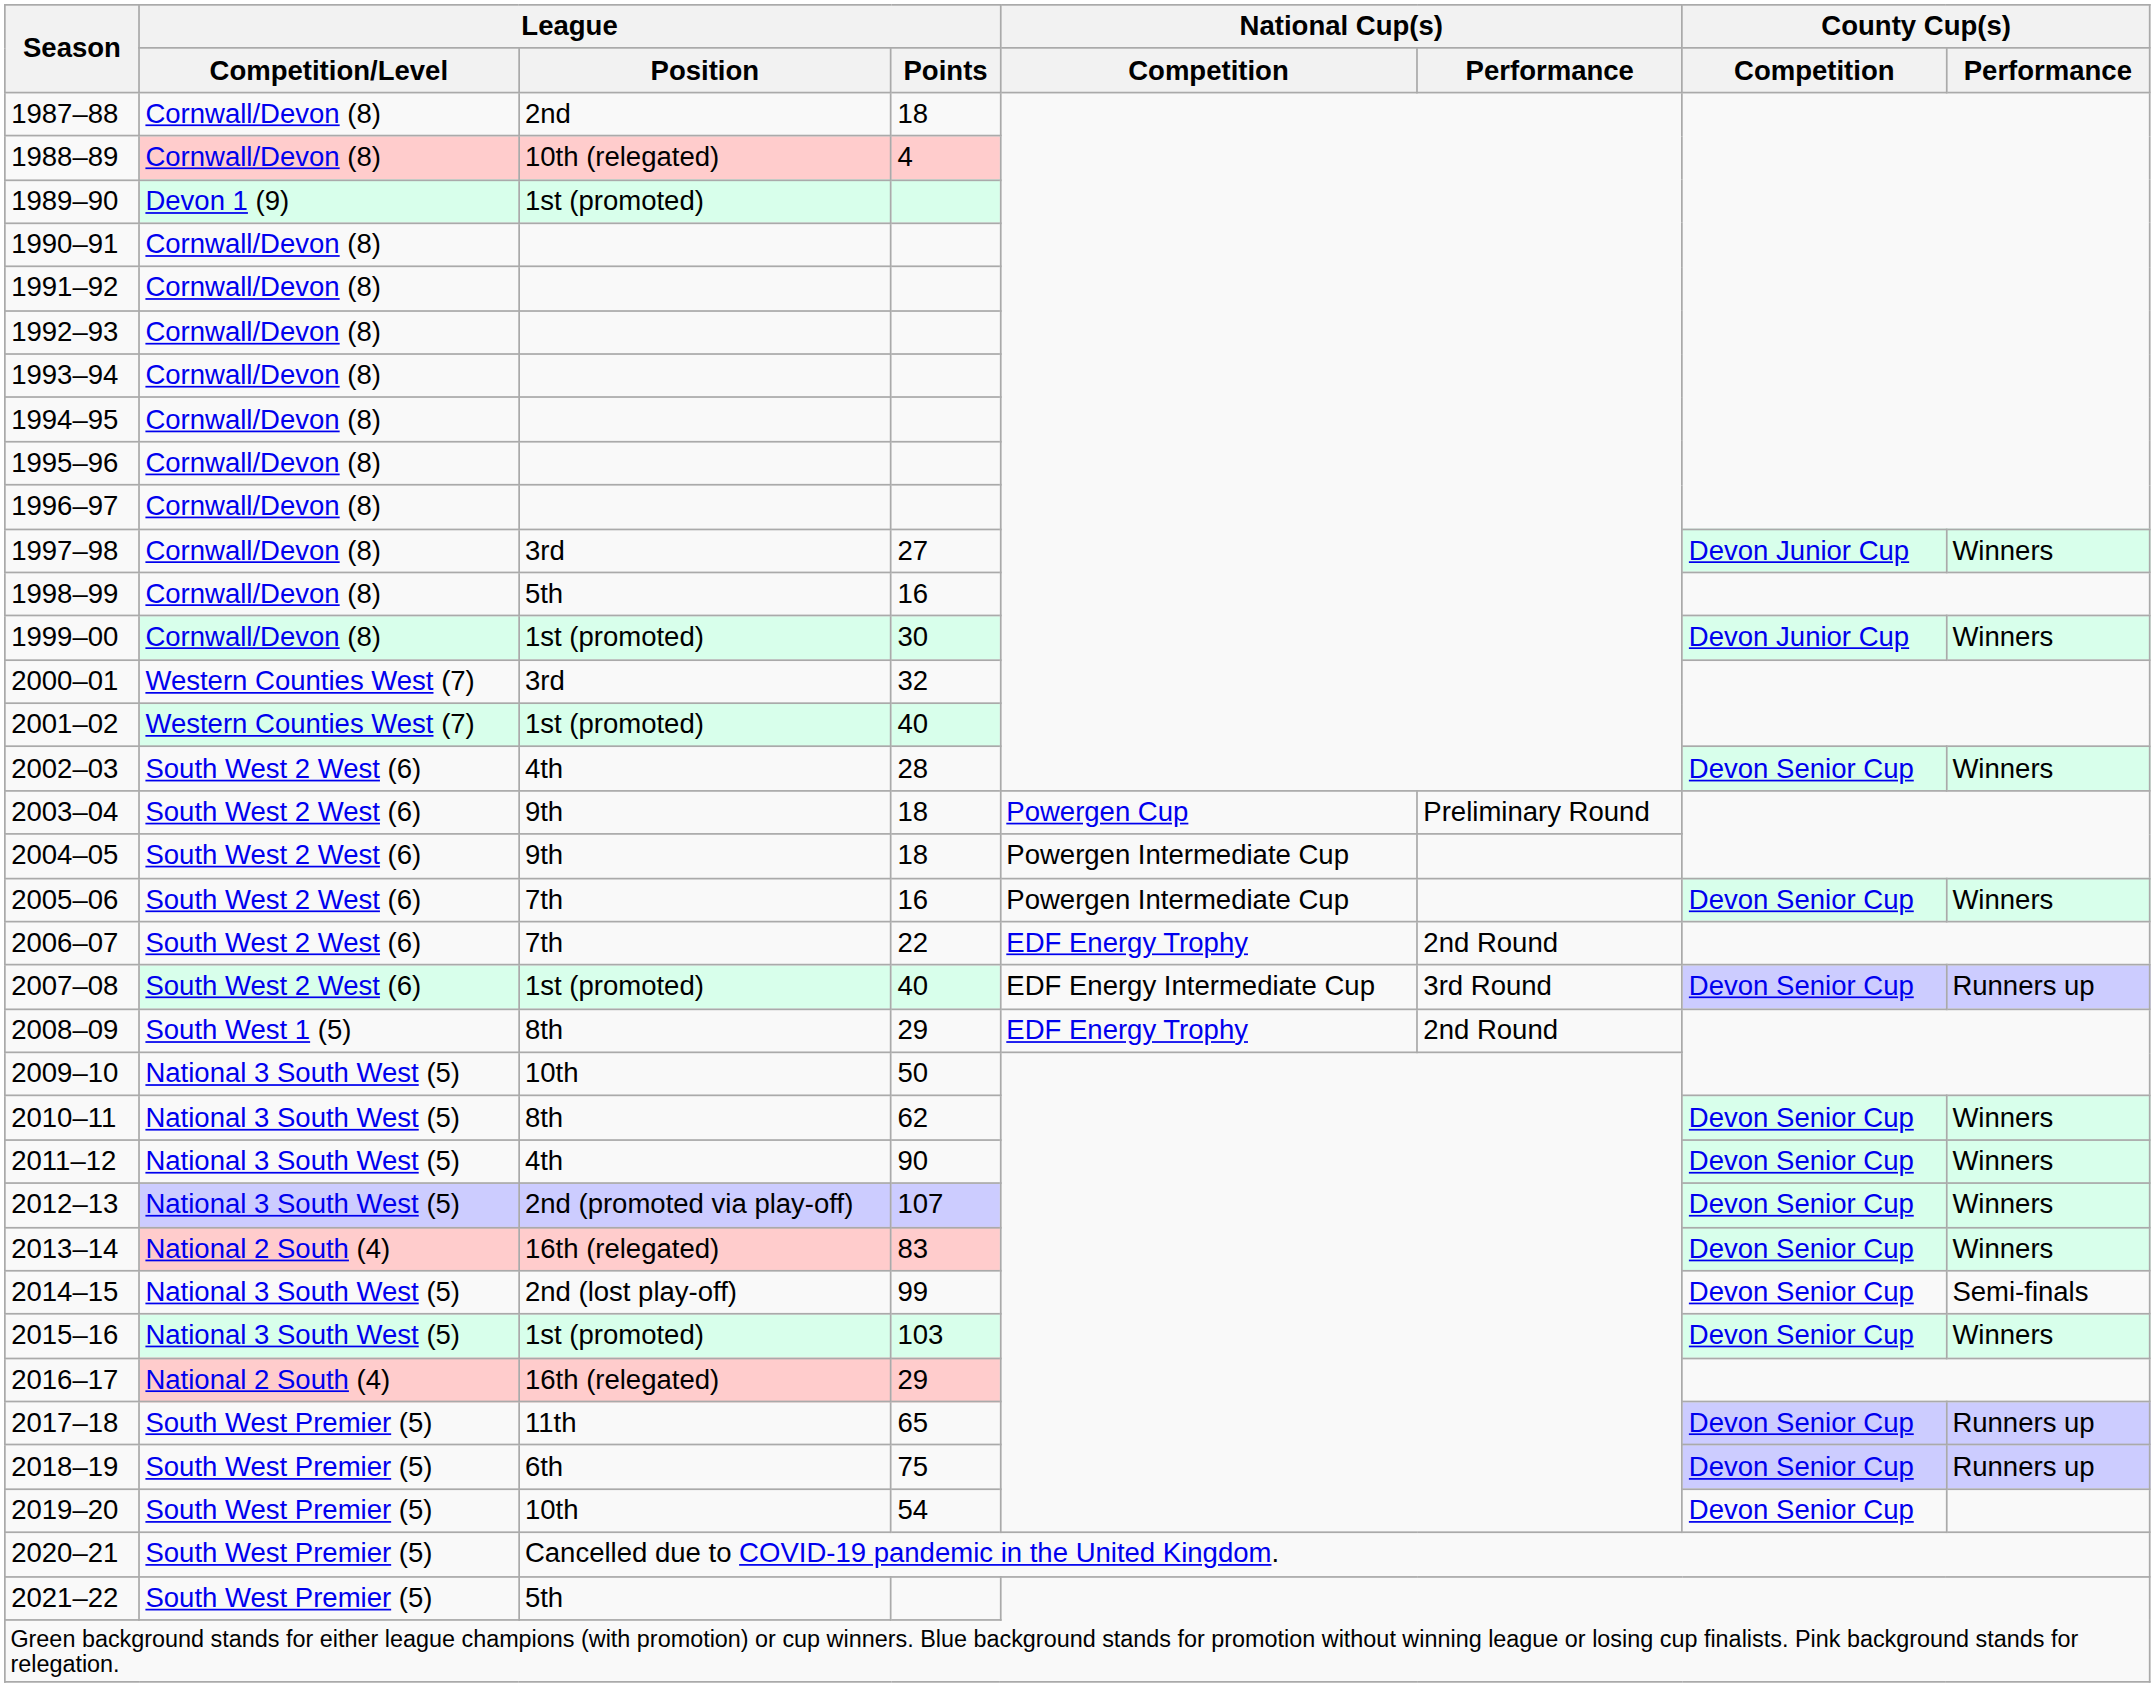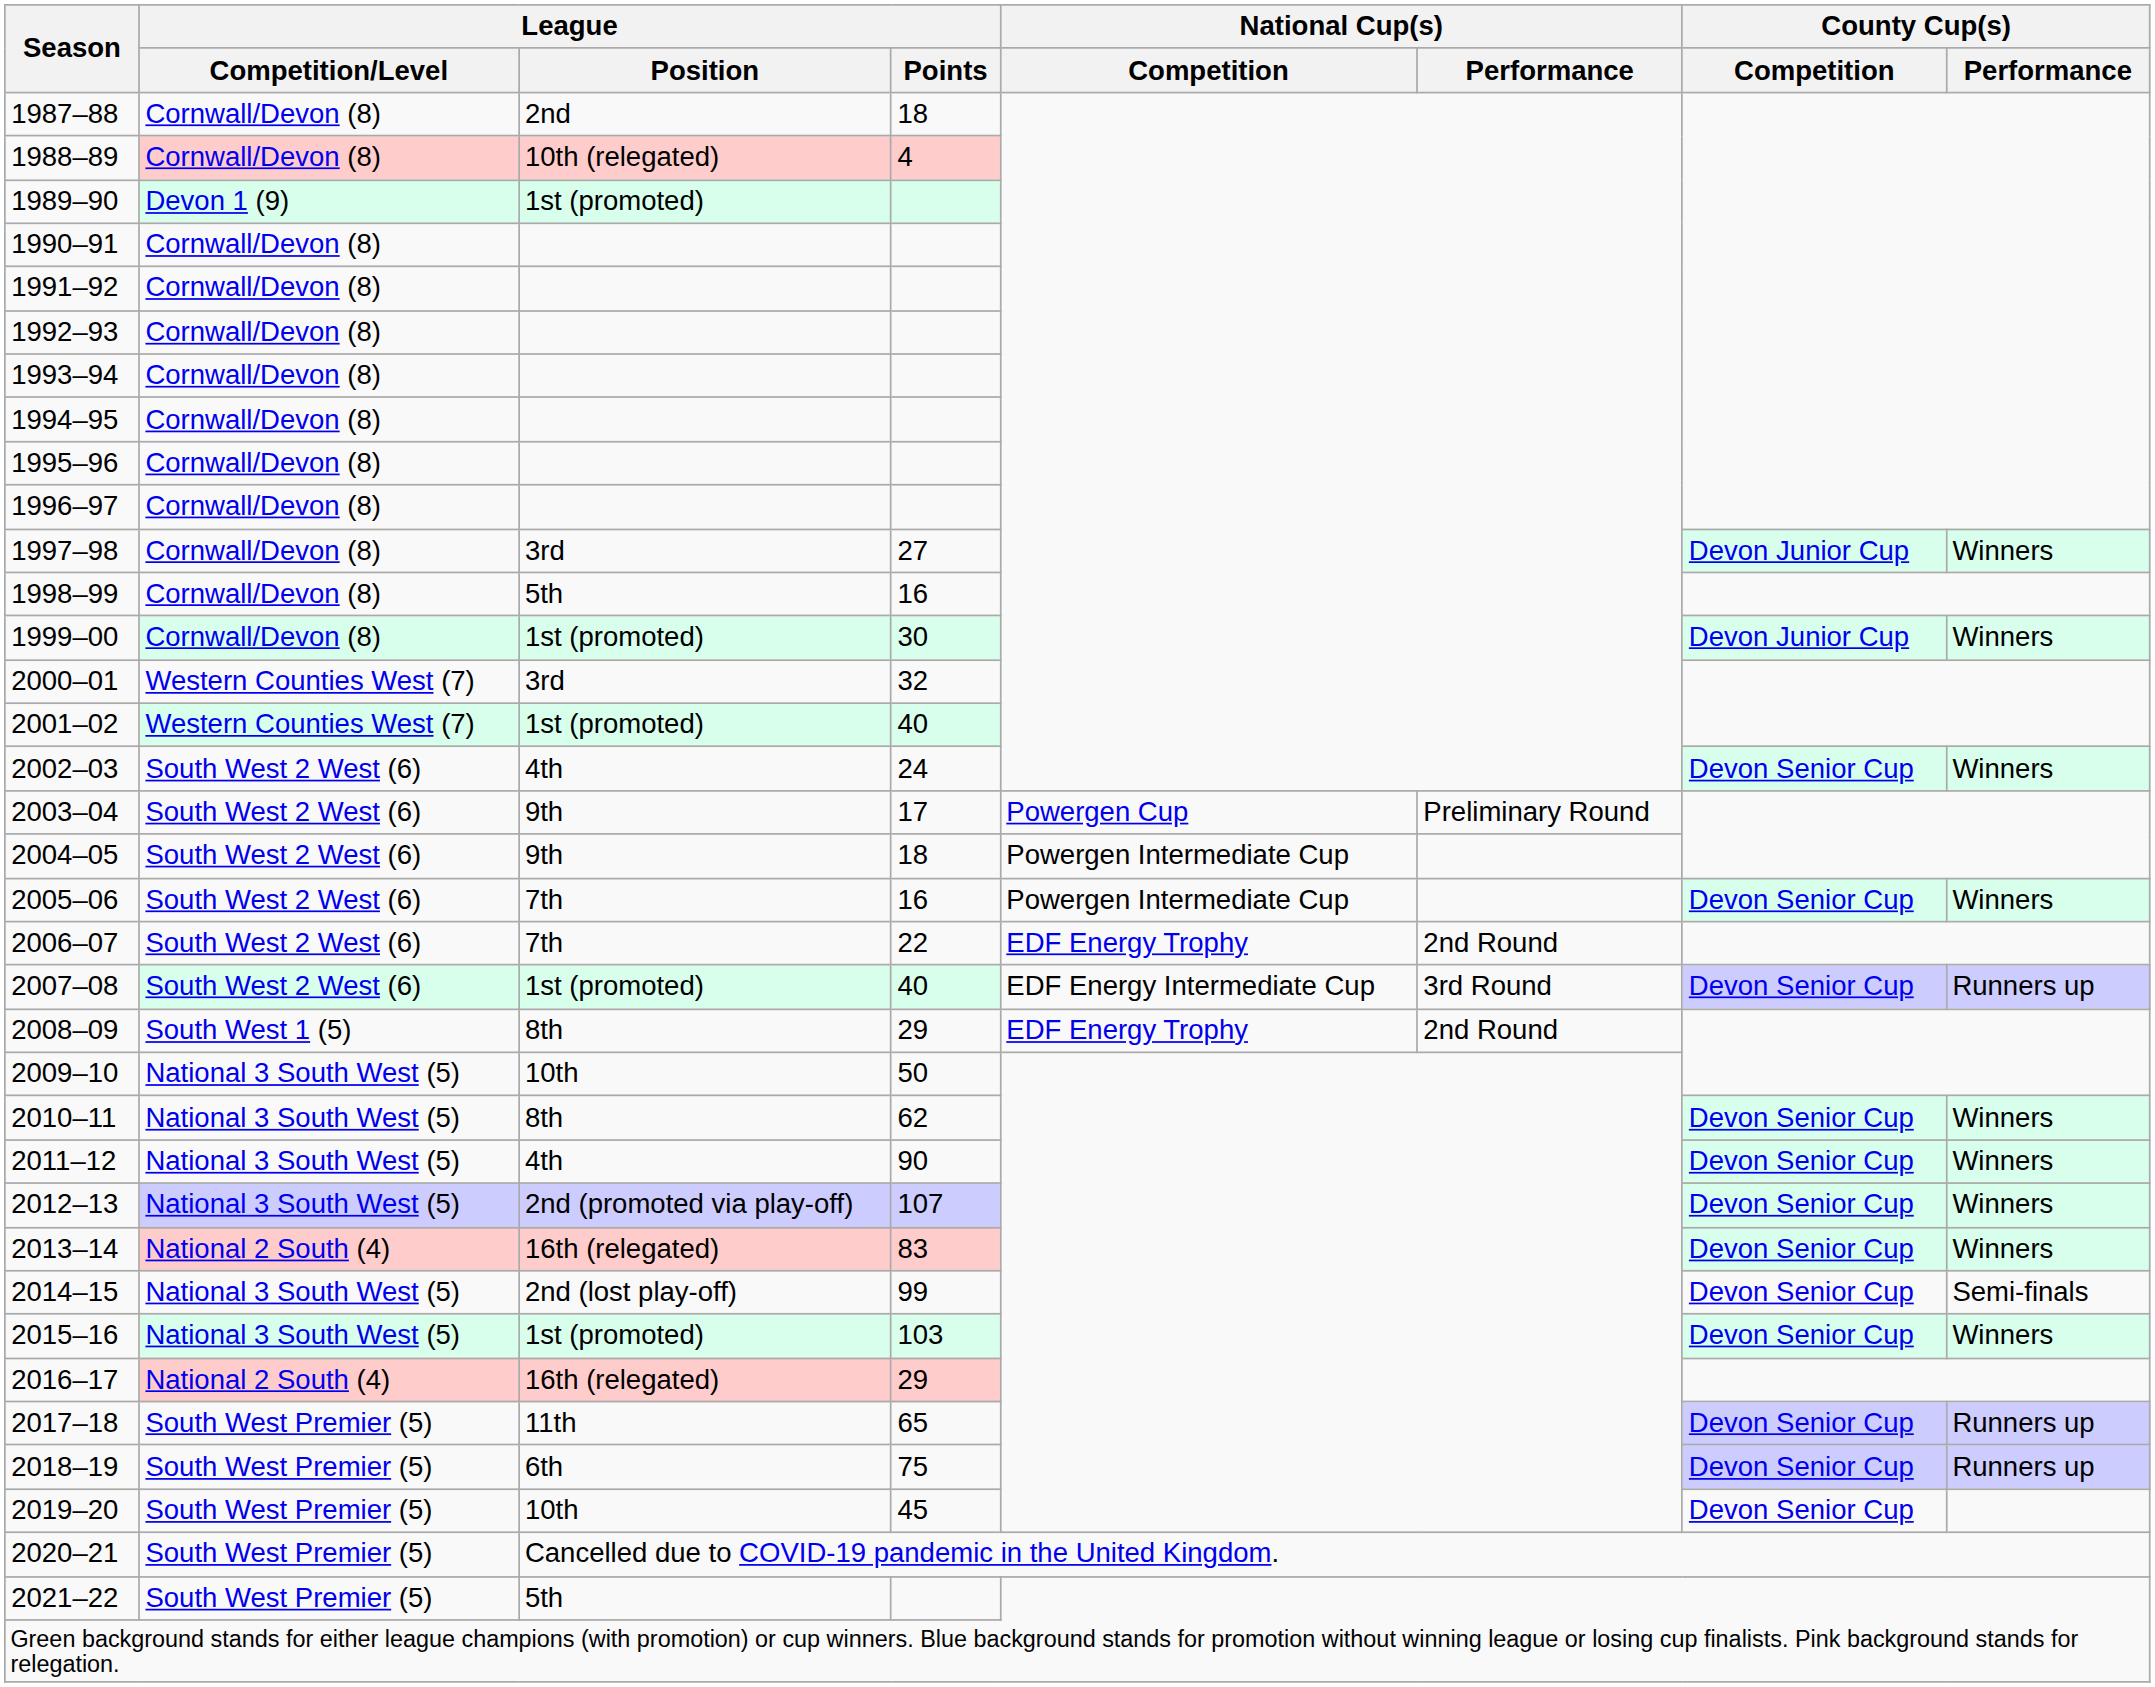 <table class="wikitable">
 <tr>
 <th rowspan="2">Season</th>
 <th colspan="3">League</th>
 <th colspan="2">National Cup(s)</th>
 <th colspan="2">County Cup(s)</th>
 </tr>
 <tr>
 <th>Competition/Level</th>
 <th>Position</th>
 <th>Points</th>
 <th>Competition</th>
 <th>Performance</th>
 <th>Competition</th>
 <th>Performance</th>
 </tr>
 <tr>
 <td>1987–88</td>
 <td><a href='#'>Cornwall/Devon</a> (8)</td>
 <td>2nd</td>
 <td>18</td>
 <td rowspan=16 colspan=2></td>
 </tr>
 <tr>
 <td>1988–89</td>
 <td style="background:#ffcccc;"><a href='#'>Cornwall/Devon</a> (8)</td>
 <td style="background:#ffcccc;">10th (relegated)</td>
 <td style="background:#ffcccc;">4</td>
 </tr>
 <tr>
 <td>1989–90</td>
 <td style="background:#d8ffeb;"><a href='#'>Devon 1</a> (9)</td>
 <td style="background:#d8ffeb;">1st (promoted)</td>
 <td style="background:#d8ffeb;"></td>
 </tr>
 <tr>
 <td>1990–91</td>
 <td><a href='#'>Cornwall/Devon</a> (8)</td>
 <td></td>
 <td></td>
 </tr>
 <tr>
 <td>1991–92</td>
 <td><a href='#'>Cornwall/Devon</a> (8)</td>
 <td></td>
 <td></td>
 </tr>
 <tr>
 <td>1992–93</td>
 <td><a href='#'>Cornwall/Devon</a> (8)</td>
 <td></td>
 <td></td>
 </tr>
 <tr>
 <td>1993–94</td>
 <td><a href='#'>Cornwall/Devon</a> (8)</td>
 <td></td>
 <td></td>
 </tr>
 <tr>
 <td>1994–95</td>
 <td><a href='#'>Cornwall/Devon</a> (8)</td>
 <td></td>
 <td></td>
 </tr>
 <tr>
 <td>1995–96</td>
 <td><a href='#'>Cornwall/Devon</a> (8)</td>
 <td></td>
 <td></td>
 </tr>
 <tr>
 <td>1996–97</td>
 <td><a href='#'>Cornwall/Devon</a> (8)</td>
 <td></td>
 <td></td>
 </tr>
 <tr>
 <td>1997–98</td>
 <td><a href='#'>Cornwall/Devon</a> (8)</td>
 <td>3rd</td>
 <td>27</td>
 <td style="background:#d8ffeb;"><a href='#'>Devon Junior Cup</a></td>
 <td style="background:#d8ffeb;">Winners</td>
 </tr>
 <tr>
 <td>1998–99</td>
 <td><a href='#'>Cornwall/Devon</a> (8)</td>
 <td>5th</td>
 <td>16</td>
 </tr>
 <tr>
 <td>1999–00</td>
 <td style="background:#d8ffeb;"><a href='#'>Cornwall/Devon</a> (8)</td>
 <td style="background:#d8ffeb;">1st (promoted)</td>
 <td style="background:#d8ffeb;">30</td>
 <td style="background:#d8ffeb;"><a href='#'>Devon Junior Cup</a></td>
 <td style="background:#d8ffeb;">Winners</td>
 </tr>
 <tr>
 <td>2000–01</td>
 <td><a href='#'>Western Counties West</a> (7)</td>
 <td>3rd</td>
 <td>32</td>
 </tr>
 <tr>
 <td>2001–02</td>
 <td style="background:#d8ffeb;"><a href='#'>Western Counties West</a> (7)</td>
 <td style="background:#d8ffeb;">1st (promoted)</td>
 <td style="background:#d8ffeb;">40</td>
 </tr>
 <tr>
 <td>2002–03</td>
 <td><a href='#'>South West 2 West</a> (6)</td>
 <td>4th</td>
-<td>28</td>
+<td>24</td>
 <td style="background:#d8ffeb;"><a href='#'>Devon Senior Cup</a></td>
 <td style="background:#d8ffeb;">Winners</td>
 </tr>
 <tr>
 <td>2003–04</td>
 <td><a href='#'>South West 2 West</a> (6)</td>
 <td>9th</td>
-<td>18</td>
+<td>17</td>
 <td><a href='#'>Powergen Cup</a></td>
 <td>Preliminary Round</td>
 </tr>
 <tr>
 <td>2004–05</td>
 <td><a href='#'>South West 2 West</a> (6)</td>
 <td>9th</td>
 <td>18</td>
 <td>Powergen Intermediate Cup</td>
 <td></td>
 </tr>
 <tr>
 <td>2005–06</td>
 <td><a href='#'>South West 2 West</a> (6)</td>
 <td>7th</td>
 <td>16</td>
 <td>Powergen Intermediate Cup</td>
 <td></td>
 <td style="background:#d8ffeb;"><a href='#'>Devon Senior Cup</a></td>
 <td style="background:#d8ffeb;">Winners</td>
 </tr>
 <tr>
 <td>2006–07</td>
 <td><a href='#'>South West 2 West</a> (6)</td>
 <td>7th</td>
 <td>22</td>
 <td><a href='#'>EDF Energy Trophy</a></td>
 <td>2nd Round</td>
 </tr>
 <tr>
 <td>2007–08</td>
 <td style="background:#d8ffeb;"><a href='#'>South West 2 West</a> (6)</td>
 <td style="background:#d8ffeb;">1st (promoted)</td>
 <td style="background:#d8ffeb;">40</td>
 <td>EDF Energy Intermediate Cup</td>
 <td>3rd Round</td>
 <td style="background:#ccccff;"><a href='#'>Devon Senior Cup</a></td>
 <td style="background:#ccccff;">Runners up</td>
 </tr>
 <tr>
 <td>2008–09</td>
 <td><a href='#'>South West 1</a> (5)</td>
 <td>8th</td>
 <td>29</td>
 <td><a href='#'>EDF Energy Trophy</a></td>
 <td>2nd Round</td>
 </tr>
 <tr>
 <td>2009–10</td>
 <td><a href='#'>National 3 South West</a> (5)</td>
 <td>10th</td>
 <td>50</td>
 <td rowspan=11 colspan=2></td>
 </tr>
 <tr>
 <td>2010–11</td>
 <td><a href='#'>National 3 South West</a> (5)</td>
 <td>8th </td>
 <td>62</td>
 <td style="background:#d8ffeb;"><a href='#'>Devon Senior Cup</a></td>
 <td style="background:#d8ffeb;">Winners</td>
 </tr>
 <tr>
 <td>2011–12</td>
 <td><a href='#'>National 3 South West</a> (5)</td>
 <td>4th</td>
 <td>90</td>
 <td style="background:#d8ffeb;"><a href='#'>Devon Senior Cup</a></td>
 <td style="background:#d8ffeb;">Winners</td>
 </tr>
 <tr>
 <td>2012–13</td>
 <td style="background:#ccccff;"><a href='#'>National 3 South West</a> (5)</td>
 <td style="background:#ccccff;">2nd (promoted via play-off)</td>
 <td style="background:#ccccff;">107</td>
 <td style="background:#d8ffeb;"><a href='#'>Devon Senior Cup</a></td>
 <td style="background:#d8ffeb;">Winners</td>
 </tr>
 <tr>
 <td>2013–14</td>
 <td style="background:#ffcccc;"><a href='#'>National 2 South</a> (4)</td>
 <td style="background:#ffcccc;">16th (relegated)</td>
 <td style="background:#ffcccc;">83</td>
 <td style="background:#d8ffeb;"><a href='#'>Devon Senior Cup</a></td>
 <td style="background:#d8ffeb;">Winners</td>
 </tr>
 <tr>
 <td>2014–15</td>
 <td><a href='#'>National 3 South West</a> (5)</td>
 <td>2nd (lost play-off)</td>
 <td>99</td>
 <td><a href='#'>Devon Senior Cup</a></td>
 <td>Semi-finals</td>
 </tr>
 <tr>
 <td>2015–16</td>
 <td style="background:#d8ffeb;"><a href='#'>National 3 South West</a> (5)</td>
 <td style="background:#d8ffeb;">1st (promoted)</td>
 <td style="background:#d8ffeb;">103</td>
 <td style="background:#d8ffeb;"><a href='#'>Devon Senior Cup</a></td>
 <td style="background:#d8ffeb;">Winners</td>
 </tr>
 <tr>
 <td>2016–17</td>
 <td style="background:#ffcccc;"><a href='#'>National 2 South</a> (4)</td>
 <td style="background:#ffcccc;">16th (relegated)</td>
 <td style="background:#ffcccc;">29</td>
 <td rowspan=1 colspan=2></td>
 </tr>
 <tr>
 <td>2017–18</td>
 <td><a href='#'>South West Premier</a> (5)</td>
 <td>11th</td>
 <td>65</td>
 <td style="background:#ccccff;"><a href='#'>Devon Senior Cup</a></td>
 <td style="background:#ccccff;">Runners up</td>
 </tr>
 <tr>
 <td>2018–19</td>
 <td><a href='#'>South West Premier</a> (5)</td>
 <td>6th</td>
 <td>75</td>
 <td style="background:#ccccff;"><a href='#'>Devon Senior Cup</a></td>
 <td style="background:#ccccff;">Runners up</td>
 </tr>
 <tr>
 <td>2019–20</td>
 <td><a href='#'>South West Premier</a> (5)</td>
 <td>10th</td>
-<td>54</td>
+<td>45</td>
 <td><a href='#'>Devon Senior Cup</a></td>
 <td></td>
 </tr>
 <tr>
 <td>2020–21</td>
 <td><a href='#'>South West Premier</a> (5)</td>
 <td colspan=6>Cancelled due to <a href='#'>COVID-19 pandemic in the United Kingdom</a>.</td>
 </tr>
 <tr>
 <td>2021–22</td>
 <td><a href='#'>South West Premier</a> (5)</td>
 <td>5th</td>
 <td></td>
 </tr>
 <tr>
 <td colspan="15" style="border:0px;font-size:85%;"><span>Green background</span> stands for either league champions (with promotion) or cup winners. <span>Blue background</span> stands for promotion without winning league or losing cup finalists. <span>Pink background</span> stands for relegation.<br></td>
 </tr>
 </table>
